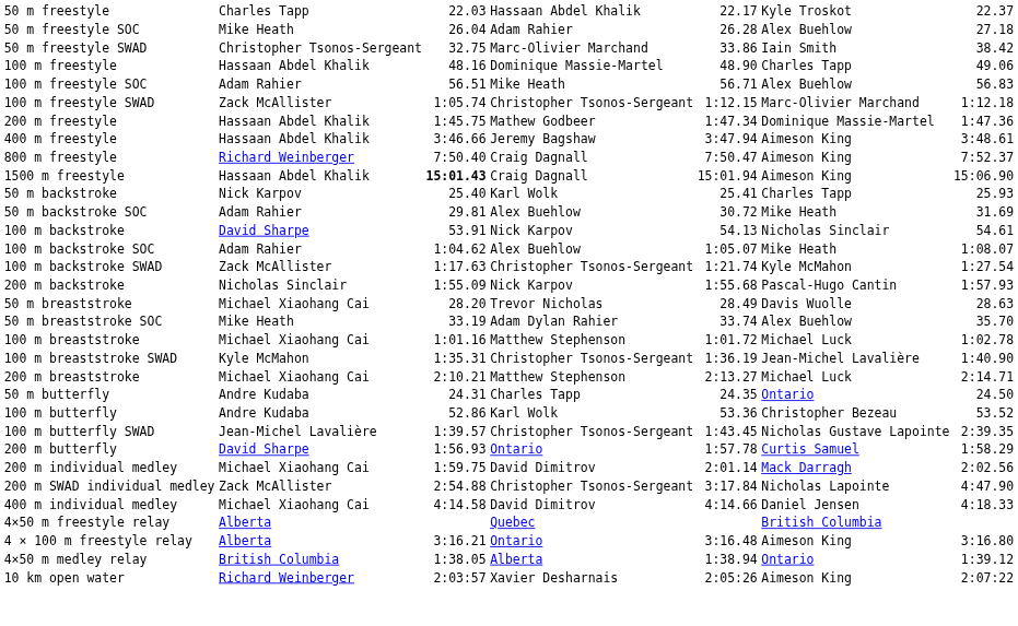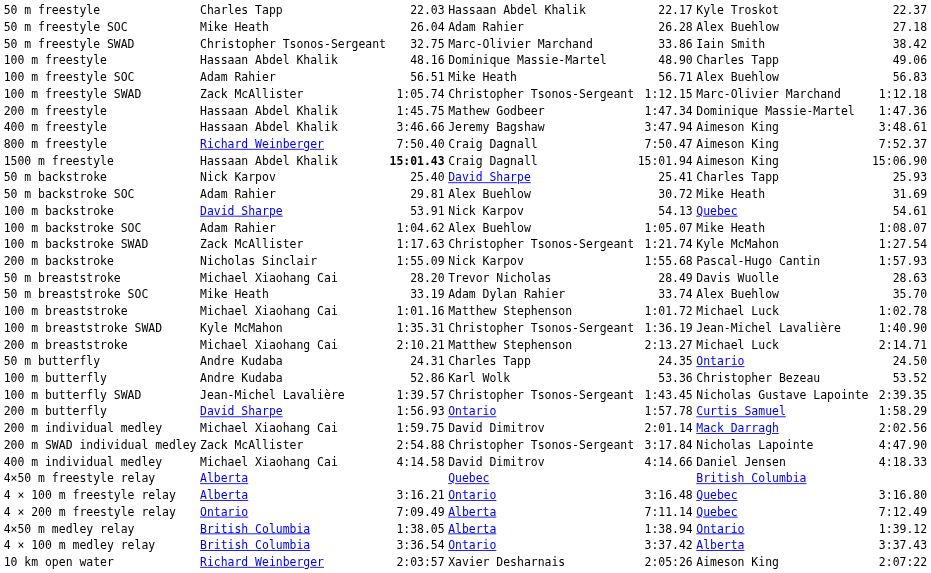 <table>
 <tr>
 <td>50 m freestyle</td>
 <td> Charles Tapp</td>
 <td align="right">22.03</td>
 <td> Hassaan Abdel Khalik</td>
 <td align="right">22.17</td>
 <td> Kyle Troskot</td>
 <td align="right">22.37</td>
 </tr>
 <tr>
 <td>50 m freestyle SOC</td>
 <td> Mike Heath</td>
 <td align="right">26.04</td>
 <td> Adam Rahier</td>
 <td align="right">26.28</td>
 <td> Alex Buehlow</td>
 <td align="right">27.18</td>
 </tr>
 <tr>
 <td>50 m freestyle SWAD</td>
 <td> Christopher Tsonos-Sergeant</td>
 <td align="right">32.75</td>
 <td> Marc-Olivier Marchand</td>
 <td align="right">33.86</td>
 <td> Iain Smith</td>
 <td align="right">38.42</td>
 </tr>
 <tr>
 <td>100 m freestyle</td>
 <td> Hassaan Abdel Khalik</td>
 <td align="right">48.16</td>
 <td> Dominique Massie-Martel</td>
 <td align="right">48.90</td>
 <td> Charles Tapp</td>
 <td align="right">49.06</td>
 </tr>
 <tr>
 <td>100 m freestyle SOC</td>
 <td> Adam Rahier</td>
 <td align="right">56.51</td>
 <td> Mike Heath</td>
 <td align="right">56.71</td>
 <td> Alex Buehlow</td>
 <td align="right">56.83</td>
 </tr>
 <tr>
 <td>100 m freestyle SWAD</td>
 <td> Zack McAllister</td>
 <td align="right">1:05.74</td>
 <td> Christopher Tsonos-Sergeant</td>
 <td align="right">1:12.15</td>
 <td> Marc-Olivier Marchand</td>
 <td align="right">1:12.18</td>
 </tr>
 <tr>
 <td>200 m freestyle</td>
 <td> Hassaan Abdel Khalik</td>
 <td align="right">1:45.75</td>
 <td> Mathew Godbeer</td>
 <td align="right">1:47.34</td>
 <td> Dominique Massie-Martel</td>
 <td align="right">1:47.36</td>
 </tr>
 <tr>
 <td>400 m freestyle</td>
 <td> Hassaan Abdel Khalik</td>
 <td align="right">3:46.66</td>
 <td> Jeremy Bagshaw</td>
 <td align="right">3:47.94</td>
 <td> Aimeson King</td>
 <td align="right">3:48.61</td>
 </tr>
 <tr>
 <td>800 m freestyle</td>
 <td> <a href='#'>Richard Weinberger</a></td>
 <td align="right">7:50.40</td>
 <td> Craig Dagnall</td>
 <td align="right">7:50.47</td>
 <td> Aimeson King</td>
 <td align="right">7:52.37</td>
 </tr>
 <tr>
 <td>1500 m freestyle</td>
 <td> Hassaan Abdel Khalik</td>
 <td align="right"><strong>15:01.43</strong></td>
 <td> Craig Dagnall</td>
 <td align="right">15:01.94</td>
 <td> Aimeson King</td>
 <td align="right">15:06.90</td>
 </tr>
 <tr>
 <td>50 m backstroke</td>
 <td> Nick Karpov</td>
 <td align="right">25.40</td>
-<td> Karl Wolk</td>
+<td> <a href='#'>David Sharpe</a></td>
 <td align="right">25.41</td>
 <td> Charles Tapp</td>
 <td align="right">25.93</td>
 </tr>
 <tr>
 <td>50 m backstroke SOC</td>
 <td> Adam Rahier</td>
 <td align="right">29.81</td>
 <td> Alex Buehlow</td>
 <td align="right">30.72</td>
 <td> Mike Heath</td>
 <td align="right">31.69</td>
 </tr>
 <tr>
 <td>100 m backstroke</td>
 <td> <a href='#'>David Sharpe</a></td>
 <td align="right">53.91</td>
 <td> Nick Karpov</td>
 <td align="right">54.13</td>
-<td> Nicholas Sinclair</td>
+<td> <a href='#'>Quebec</a></td>
 <td align="right">54.61</td>
 </tr>
 <tr>
 <td>100 m backstroke SOC</td>
 <td> Adam Rahier</td>
 <td align="right">1:04.62</td>
 <td> Alex Buehlow</td>
 <td align="right">1:05.07</td>
 <td> Mike Heath</td>
 <td align="right">1:08.07</td>
 </tr>
 <tr>
 <td>100 m backstroke SWAD</td>
 <td> Zack McAllister</td>
 <td align="right">1:17.63</td>
 <td> Christopher Tsonos-Sergeant</td>
 <td align="right">1:21.74</td>
 <td> Kyle McMahon</td>
 <td align="right">1:27.54</td>
 </tr>
 <tr>
 <td>200 m backstroke</td>
 <td> Nicholas Sinclair</td>
 <td align="right">1:55.09</td>
 <td> Nick Karpov</td>
 <td align="right">1:55.68</td>
 <td> Pascal-Hugo Cantin</td>
 <td align="right">1:57.93</td>
 </tr>
 <tr>
 <td>50 m breaststroke</td>
 <td> Michael Xiaohang Cai</td>
 <td align="right">28.20</td>
 <td> Trevor Nicholas</td>
 <td align="right">28.49</td>
 <td> Davis Wuolle</td>
 <td align="right">28.63</td>
 </tr>
 <tr>
 <td>50 m breaststroke SOC</td>
 <td> Mike Heath</td>
 <td align="right">33.19</td>
 <td> Adam Dylan Rahier</td>
 <td align="right">33.74</td>
 <td> Alex Buehlow</td>
 <td align="right">35.70</td>
 </tr>
 <tr>
 <td>100 m breaststroke</td>
 <td> Michael Xiaohang Cai</td>
 <td align="right">1:01.16</td>
 <td> Matthew Stephenson</td>
 <td align="right">1:01.72</td>
 <td> Michael Luck</td>
 <td align="right">1:02.78</td>
 </tr>
 <tr>
 <td>100 m breaststroke SWAD</td>
 <td> Kyle McMahon</td>
 <td align="right">1:35.31</td>
 <td> Christopher Tsonos-Sergeant</td>
 <td align="right">1:36.19</td>
 <td> Jean-Michel Lavalière</td>
 <td align="right">1:40.90</td>
 </tr>
 <tr>
 <td>200 m breaststroke</td>
 <td> Michael Xiaohang Cai</td>
 <td align="right">2:10.21</td>
 <td> Matthew Stephenson</td>
 <td align="right">2:13.27</td>
 <td> Michael Luck</td>
 <td align="right">2:14.71</td>
 </tr>
 <tr>
 <td>50 m butterfly</td>
 <td> Andre Kudaba</td>
 <td align="right">24.31</td>
 <td> Charles Tapp</td>
 <td align="right">24.35</td>
 <td> <a href='#'>Ontario</a></td>
 <td align="right">24.50</td>
 </tr>
 <tr>
 <td>100 m butterfly</td>
 <td> Andre Kudaba</td>
 <td align="right">52.86</td>
 <td> Karl Wolk</td>
 <td align="right">53.36</td>
 <td> Christopher Bezeau</td>
 <td align="right">53.52</td>
 </tr>
 <tr>
 <td>100 m butterfly SWAD</td>
 <td> Jean-Michel Lavalière</td>
 <td align="right">1:39.57</td>
 <td> Christopher Tsonos-Sergeant</td>
 <td align="right">1:43.45</td>
 <td> Nicholas Gustave Lapointe</td>
 <td align="right">2:39.35</td>
 </tr>
 <tr>
 <td>200 m butterfly</td>
 <td> <a href='#'>David Sharpe</a></td>
 <td align="right">1:56.93</td>
 <td> <a href='#'>Ontario</a></td>
 <td align="right">1:57.78</td>
 <td> <a href='#'>Curtis Samuel</a></td>
 <td align="right">1:58.29</td>
 </tr>
 <tr>
 <td>200 m individual medley</td>
 <td> Michael Xiaohang Cai</td>
 <td align="right">1:59.75</td>
 <td> David Dimitrov</td>
 <td align="right">2:01.14</td>
 <td> <a href='#'>Mack Darragh</a></td>
 <td align="right">2:02.56</td>
 </tr>
 <tr>
 <td>200 m SWAD individual medley</td>
 <td> Zack McAllister</td>
 <td align="right">2:54.88</td>
 <td> Christopher Tsonos-Sergeant</td>
 <td align="right">3:17.84</td>
 <td> Nicholas Lapointe</td>
 <td align="right">4:47.90</td>
 </tr>
 <tr>
 <td>400 m individual medley</td>
 <td> Michael Xiaohang Cai</td>
 <td align="right">4:14.58</td>
 <td> David Dimitrov</td>
 <td align="right">4:14.66</td>
 <td> Daniel Jensen</td>
 <td align="right">4:18.33</td>
 </tr>
 <tr>
 <td>4×50 m freestyle relay</td>
 <td> <a href='#'>Alberta</a></td>
 <td align="right"></td>
 <td> <a href='#'>Quebec</a></td>
 <td align="right"></td>
 <td> <a href='#'>British Columbia</a></td>
 <td align="right"></td>
 </tr>
 <tr>
 <td>4 × 100 m freestyle relay</td>
 <td> <a href='#'>Alberta</a></td>
 <td align="right">3:16.21</td>
 <td> <a href='#'>Ontario</a></td>
 <td align="right">3:16.48</td>
-<td> Aimeson King</td>
+<td> <a href='#'>Quebec</a></td>
 <td align="right">3:16.80</td>
+</tr>
+<tr>
+<td>4 × 200 m freestyle relay</td>
+<td> <a href='#'>Ontario</a></td>
+<td align="right">7:09.49</td>
+<td> <a href='#'>Alberta</a></td>
+<td align="right">7:11.14</td>
+<td> <a href='#'>Quebec</a></td>
+<td align="right">7:12.49</td>
 </tr>
 <tr>
 <td>4×50 m medley relay</td>
 <td> <a href='#'>British Columbia</a></td>
 <td align="right">1:38.05</td>
 <td> <a href='#'>Alberta</a></td>
 <td align="right">1:38.94</td>
 <td> <a href='#'>Ontario</a></td>
 <td align="right">1:39.12</td>
 </tr>
 <tr>
+<td>4 × 100 m medley relay</td>
+<td> <a href='#'>British Columbia</a></td>
+<td align="right">3:36.54</td>
+<td> <a href='#'>Ontario</a></td>
+<td align="right">3:37.42</td>
+<td> <a href='#'>Alberta</a></td>
+<td align="right">3:37.43</td>
+</tr>
+<tr>
 <td>10 km open water</td>
 <td> <a href='#'>Richard Weinberger</a></td>
 <td align="right">2:03:57</td>
 <td> Xavier Desharnais</td>
 <td align="right">2:05:26</td>
 <td> Aimeson King</td>
 <td align="right">2:07:22</td>
 </tr>
 </table>
